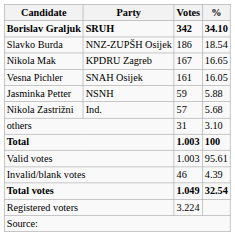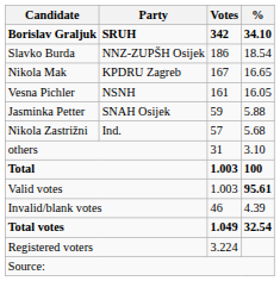 <table class="wikitable" style="text-align: left;">
 <tr>
 <th>Candidate</th>
 <th>Party</th>
 <th>Votes</th>
 <th>%</th>
 </tr>
 <tr>
 <td><strong>Borislav Graljuk</strong></td>
 <td><strong>SRUH</strong></td>
 <td><strong>342</strong></td>
 <td><strong>34.10</strong></td>
 </tr>
 <tr>
 <td>Slavko Burda</td>
 <td>NNZ-ZUPŠH Osijek</td>
 <td>186</td>
 <td>18.54</td>
 </tr>
 <tr>
 <td>Nikola Mak</td>
 <td>KPDRU Zagreb</td>
 <td>167</td>
 <td>16.65</td>
 </tr>
 <tr>
 <td>Vesna Pichler</td>
-<td>SNAH Osijek</td>
+<td>NSNH</td>
 <td>161</td>
 <td>16.05</td>
 </tr>
 <tr>
 <td>Jasminka Petter</td>
-<td>NSNH</td>
+<td>SNAH Osijek</td>
 <td>59</td>
 <td>5.88</td>
 </tr>
 <tr>
 <td>Nikola Zastrižni</td>
 <td>Ind.</td>
 <td>57</td>
 <td>5.68</td>
 </tr>
 <tr>
 <td colspan="2">others</td>
 <td>31</td>
 <td>3.10</td>
 </tr>
 <tr>
 <td colspan="2"><strong>Total</strong></td>
 <td><strong>1.003</strong></td>
 <td><strong>100</strong></td>
 </tr>
 <tr>
 <td colspan="2">Valid votes</td>
 <td>1.003</td>
-<td>95.61</td>
+<td><strong>95.61</strong></td>
 </tr>
 <tr>
 <td colspan="2">Invalid/blank votes</td>
 <td>46</td>
 <td>4.39</td>
 </tr>
 <tr>
 <td colspan="2"><strong>Total votes</strong></td>
 <td><strong>1.049</strong></td>
 <td><strong>32.54</strong></td>
 </tr>
 <tr>
 <td colspan="2">Registered voters</td>
 <td>3.224</td>
 <td></td>
 </tr>
 <tr>
 <td colspan="4">Source: </td>
 </tr>
 </table>
